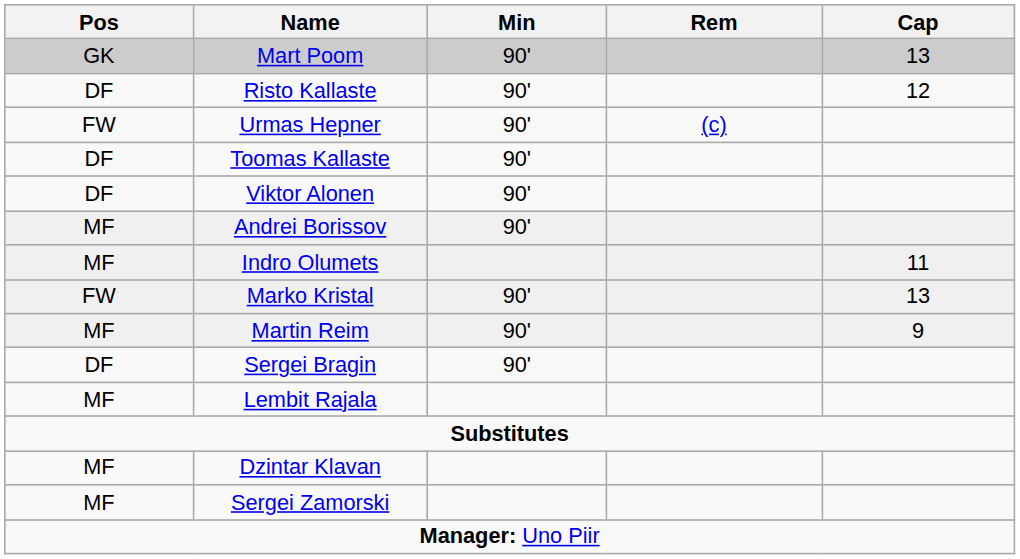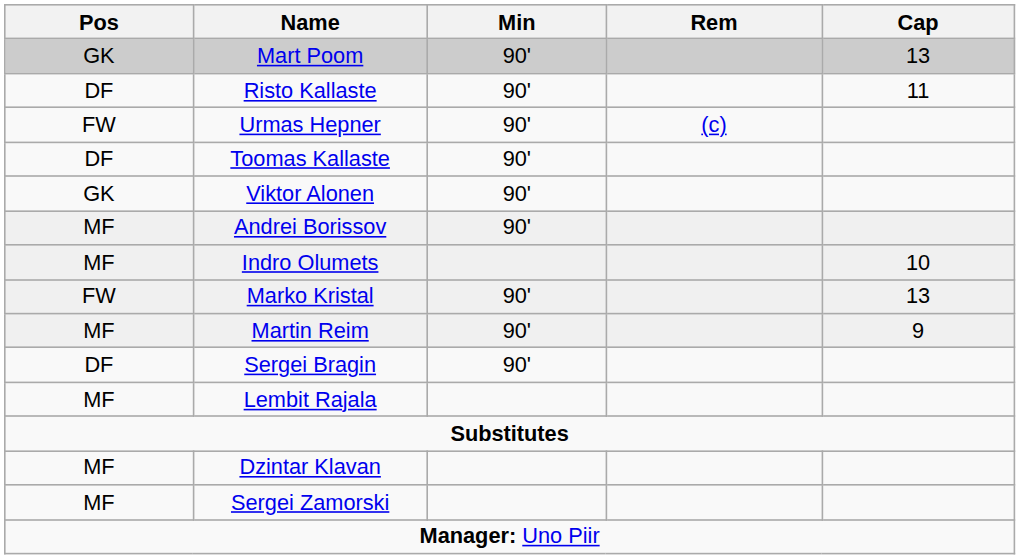 <table class="wikitable collapsible collapsed" align="center" style="font-size:85%; text-align:center;" width="50%">
 <tr>
 <th>Pos</th>
 <th width=140>Name</th>
 <th>Min</th>
 <th>Rem</th>
 <th>Cap</th>
 </tr>
 <tr bgcolor="cccccc">
 <td>GK</td>
 <td><a href='#'>Mart Poom</a></td>
 <td>90'</td>
 <td></td>
 <td>13</td>
 </tr>
 <tr>
 <td>DF</td>
 <td><a href='#'>Risto Kallaste</a></td>
 <td>90'</td>
 <td></td>
-<td>12</td>
+<td>11</td>
 </tr>
 <tr>
 <td>FW</td>
 <td><a href='#'>Urmas Hepner</a></td>
 <td>90'</td>
 <td><a href='#'>(c)</a></td>
 <td></td>
 </tr>
 <tr>
 <td>DF</td>
 <td><a href='#'>Toomas Kallaste</a></td>
 <td>90'</td>
 <td></td>
 <td></td>
 </tr>
 <tr>
-<td>DF</td>
+<td>GK</td>
 <td><a href='#'>Viktor Alonen</a></td>
 <td>90'</td>
 <td></td>
 <td></td>
 </tr>
 <tr bgcolor="#F0F0F0">
 <td>MF</td>
 <td><a href='#'>Andrei Borissov</a></td>
 <td>90'</td>
 <td></td>
 <td></td>
 </tr>
 <tr bgcolor="#F0F0F0">
 <td>MF</td>
 <td><a href='#'>Indro Olumets</a></td>
 <td></td>
 <td></td>
-<td>11</td>
+<td>10</td>
 </tr>
 <tr bgcolor="#F0F0F0">
 <td>FW</td>
 <td><a href='#'>Marko Kristal</a></td>
 <td>90'</td>
 <td></td>
 <td>13</td>
 </tr>
 <tr bgcolor="#F0F0F0">
 <td>MF</td>
 <td><a href='#'>Martin Reim</a></td>
 <td>90'</td>
 <td></td>
 <td>9</td>
 </tr>
 <tr>
 <td>DF</td>
 <td><a href='#'>Sergei Bragin</a></td>
 <td>90'</td>
 <td></td>
 <td></td>
 </tr>
 <tr>
 <td>MF</td>
 <td><a href='#'>Lembit Rajala</a></td>
 <td></td>
 <td></td>
 <td></td>
 </tr>
 <tr>
 <td colspan=5 align=center><strong>Substitutes</strong></td>
 </tr>
 <tr>
 <td>MF</td>
 <td><a href='#'>Dzintar Klavan</a></td>
 <td></td>
 <td></td>
 <td></td>
 </tr>
 <tr>
 <td>MF</td>
 <td><a href='#'>Sergei Zamorski</a></td>
 <td></td>
 <td></td>
 <td></td>
 </tr>
 <tr>
 <td colspan=5 align=center><strong>Manager:</strong>  <a href='#'>Uno Piir</a></td>
 </tr>
 </table>
